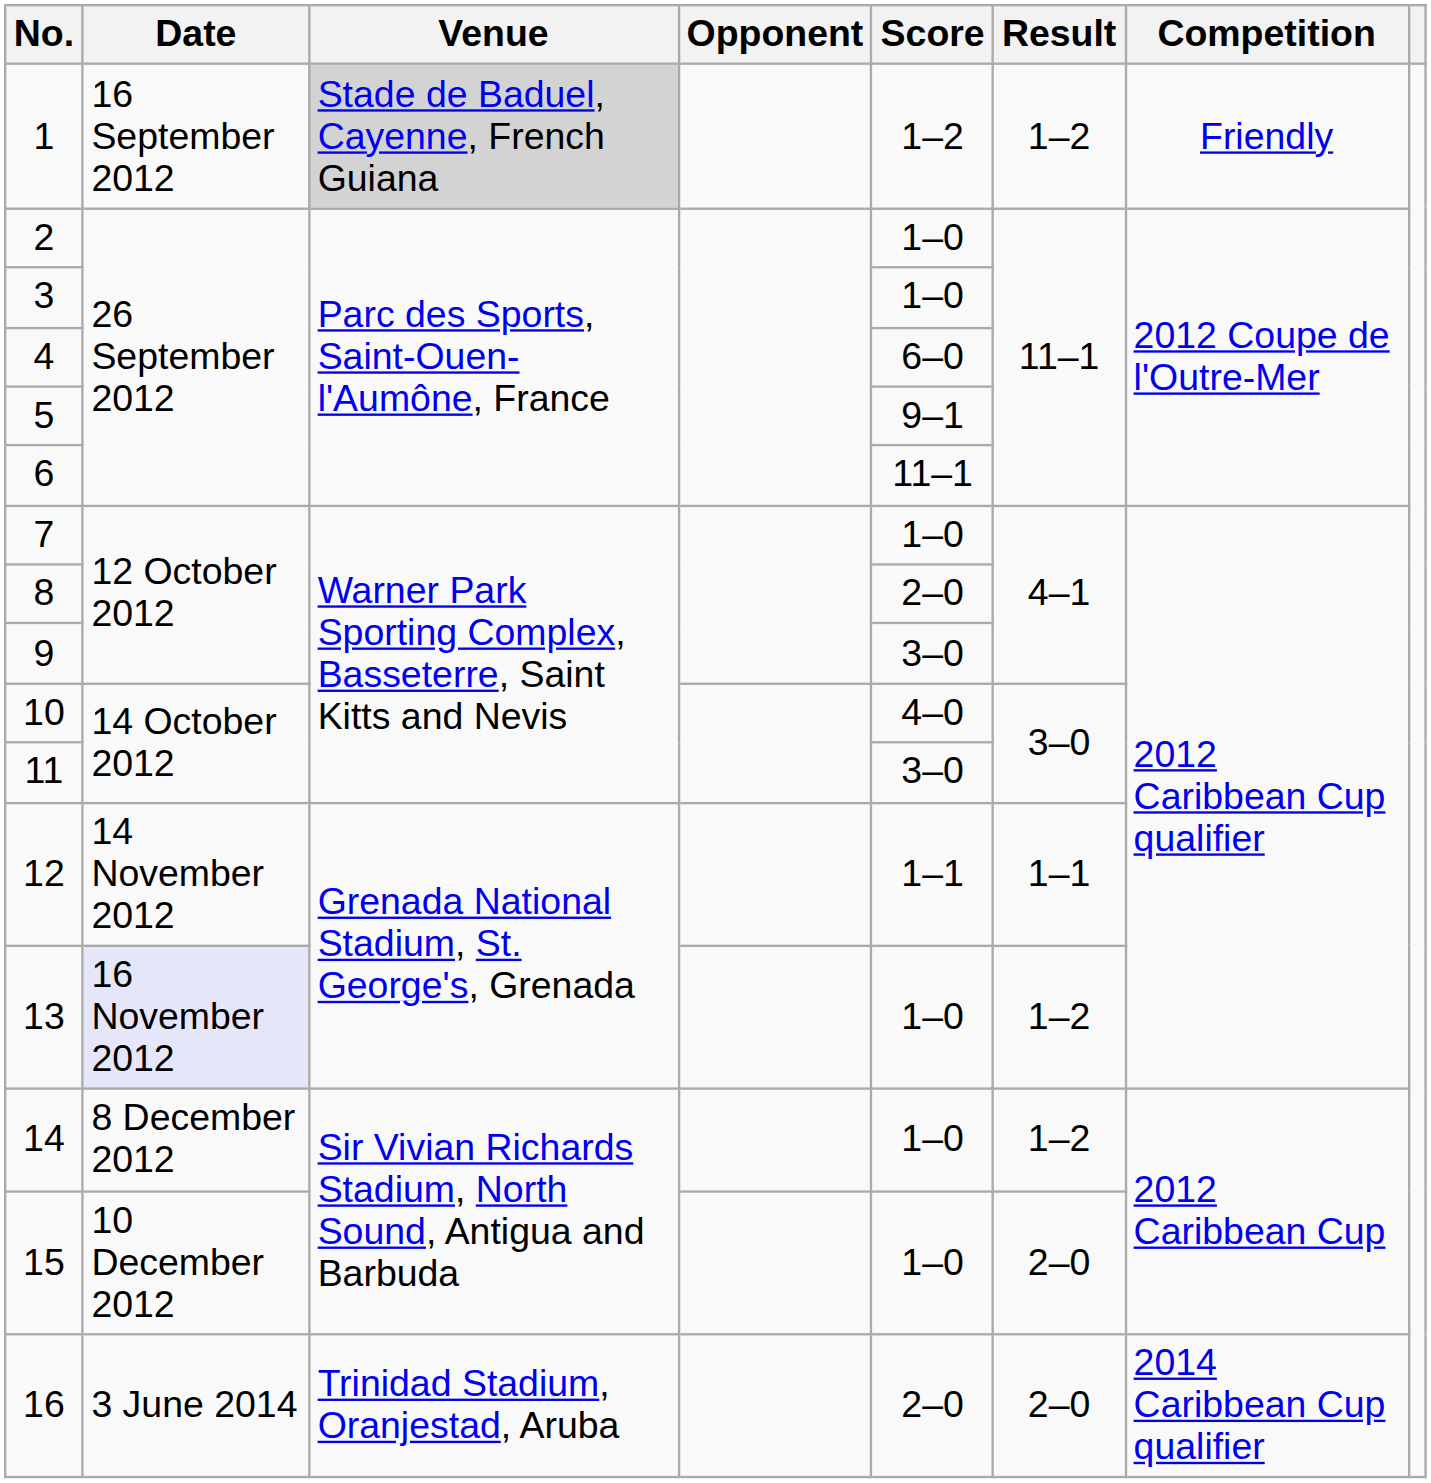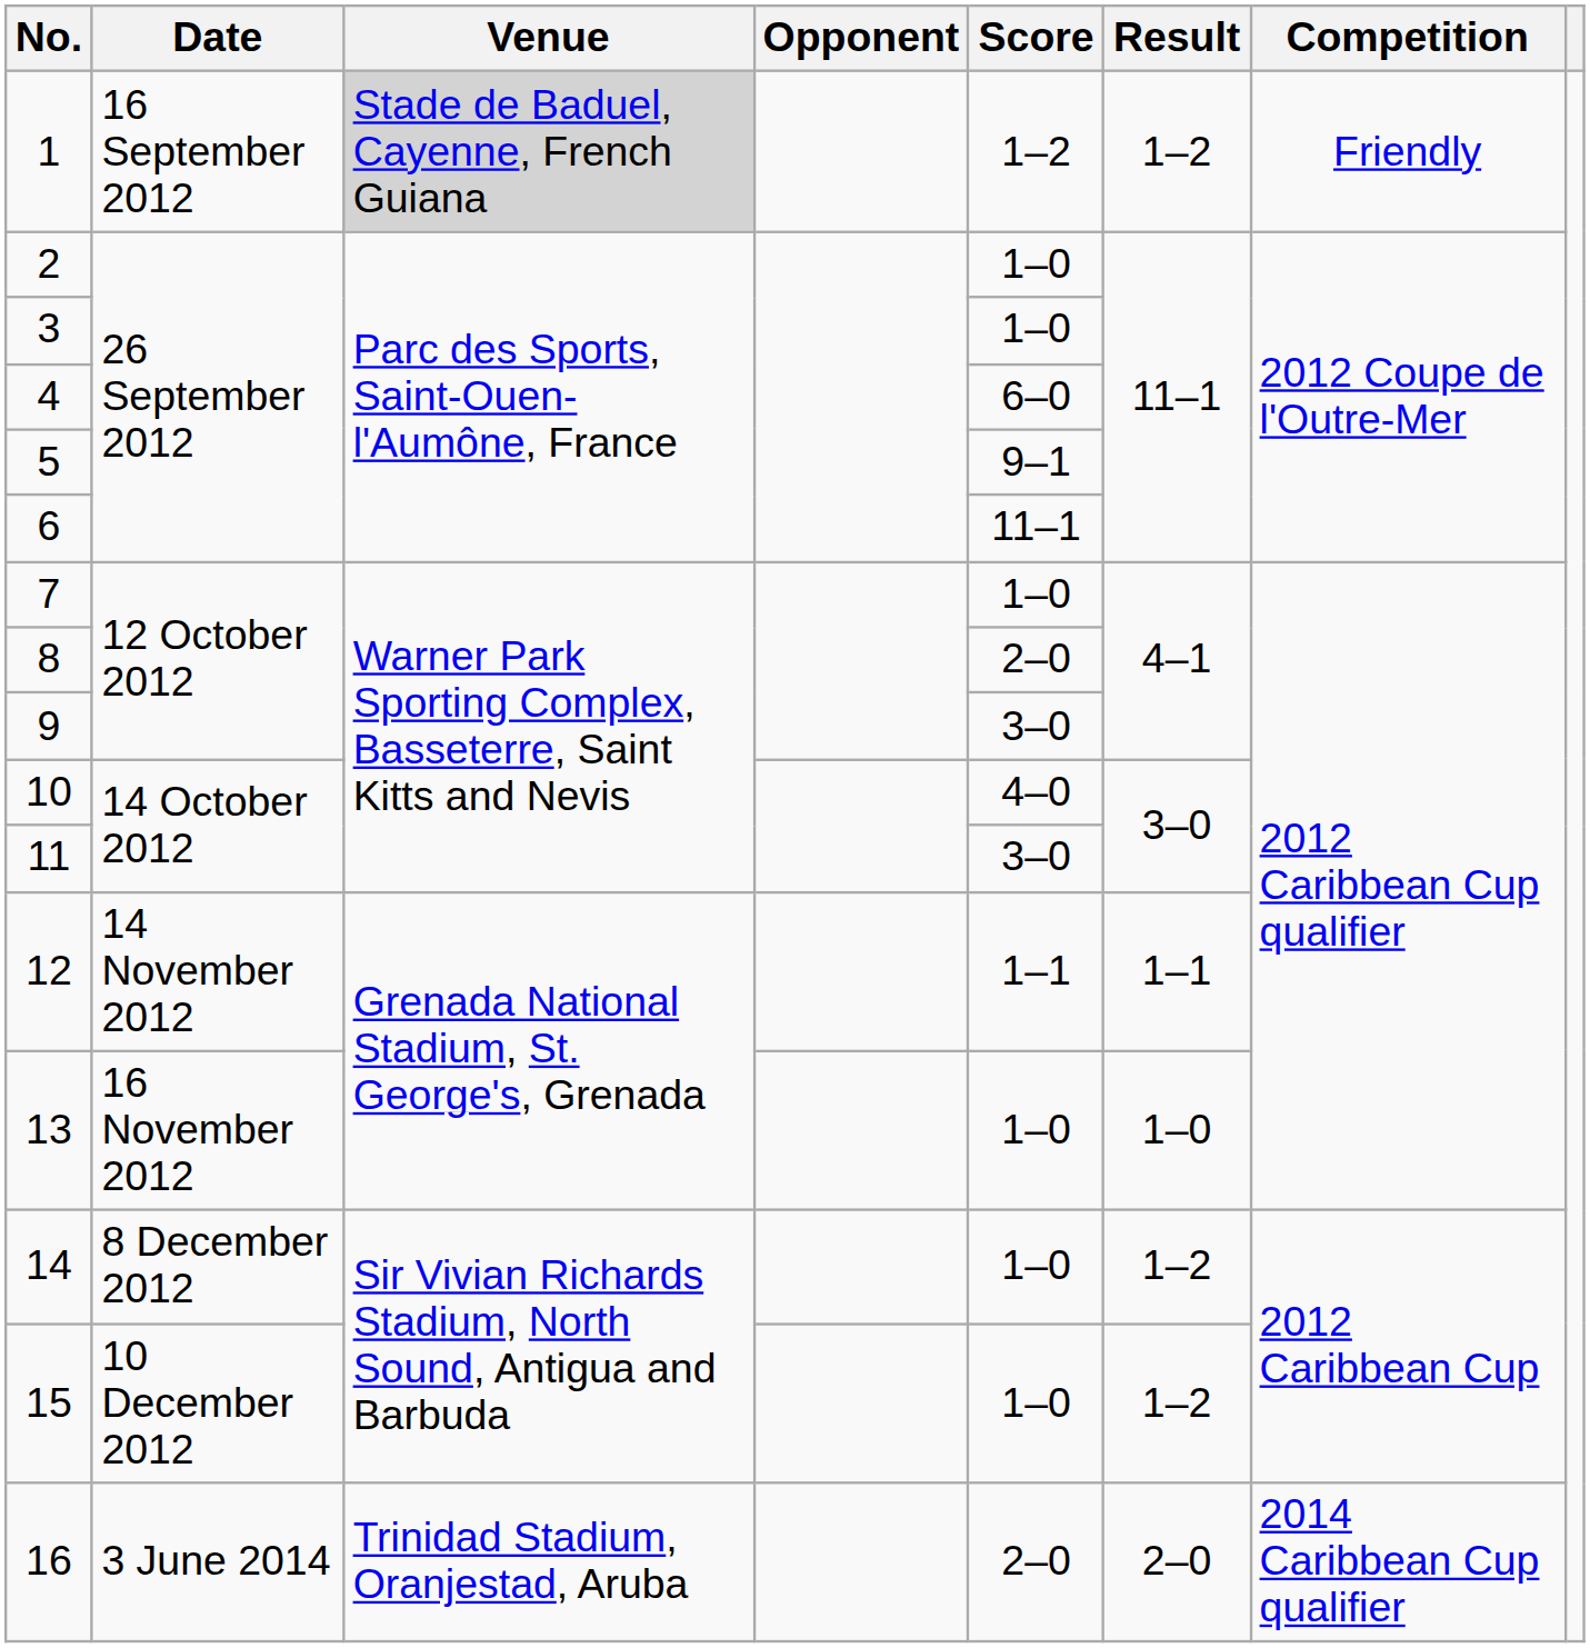 <table class="wikitable sortable" style="text-align:center;">
 <tr>
 <th scope="col">No.</th>
 <th scope="col">Date</th>
 <th scope="col">Venue</th>
 <th scope="col">Opponent</th>
 <th scope="col">Score</th>
 <th scope="col">Result</th>
 <th scope="col">Competition</th>
 <th scope="col" class="unsortable"></th>
 </tr>
 <tr>
 <td>1</td>
 <td style="text-align:left;">16 September 2012</td>
 <td style="background: lightgrey; text-align:left;"><a href='#'>Stade de Baduel</a>, <a href='#'>Cayenne</a>, French Guiana</td>
 <td style="text-align:left;"></td>
 <td>1–2</td>
 <td>1–2</td>
 <td><a href='#'>Friendly</a></td>
 </tr>
 <tr>
 <td>2</td>
 <td rowspan=5 style="text-align:left;">26 September 2012</td>
 <td rowspan=5 style="text-align:left;"><a href='#'>Parc des Sports</a>, <a href='#'>Saint-Ouen-l'Aumône</a>, France</td>
 <td rowspan=5 style="text-align:left;"></td>
 <td>1–0</td>
 <td rowspan=5>11–1</td>
 <td rowspan=5 style="text-align:left;"><a href='#'>2012 Coupe de l'Outre-Mer</a></td>
 </tr>
 <tr>
 <td>3</td>
 <td>1–0</td>
 </tr>
 <tr>
 <td>4</td>
 <td>6–0</td>
 </tr>
 <tr>
 <td>5</td>
 <td>9–1</td>
 </tr>
 <tr>
 <td>6</td>
 <td>11–1</td>
 </tr>
 <tr>
 <td>7</td>
 <td rowspan=3 style="text-align:left;">12 October 2012</td>
 <td rowspan=5 style="text-align:left;"><a href='#'>Warner Park Sporting Complex</a>, <a href='#'>Basseterre</a>, Saint Kitts and Nevis</td>
 <td rowspan=3 style="text-align:left;"></td>
 <td>1–0</td>
 <td rowspan=3>4–1</td>
 <td rowspan=7 style="text-align:left;"><a href='#'>2012 Caribbean Cup qualifier</a></td>
 </tr>
 <tr>
 <td>8</td>
 <td>2–0</td>
 </tr>
 <tr>
 <td>9</td>
 <td>3–0</td>
 </tr>
 <tr>
 <td>10</td>
 <td rowspan=2 style="text-align:left;">14 October 2012</td>
 <td rowspan=2 style="text-align:left;"></td>
 <td>4–0</td>
 <td rowspan=2>3–0</td>
 </tr>
 <tr>
 <td>11</td>
 <td>3–0</td>
 </tr>
 <tr>
 <td>12</td>
 <td style="text-align:left;">14 November 2012</td>
 <td rowspan=2 style="text-align:left;"><a href='#'>Grenada National Stadium</a>, <a href='#'>St. George's</a>, Grenada</td>
 <td style="text-align:left;"></td>
 <td>1–1</td>
 <td>1–1</td>
 </tr>
 <tr>
 <td>13</td>
-<td style="background: lavender; text-align:left;">16 November 2012</td>
+<td style="text-align:left;">16 November 2012</td>
 <td style="text-align:left;"></td>
 <td>1–0</td>
-<td>1–2</td>
+<td>1–0</td>
 </tr>
 <tr>
 <td>14</td>
 <td style="text-align:left;">8 December 2012</td>
 <td rowspan=2 style="text-align:left;"><a href='#'>Sir Vivian Richards Stadium</a>, <a href='#'>North Sound</a>, Antigua and Barbuda</td>
 <td style="text-align:left;"></td>
 <td>1–0</td>
 <td>1–2</td>
 <td rowspan=2 style="text-align:left;"><a href='#'>2012 Caribbean Cup</a></td>
 </tr>
 <tr>
 <td>15</td>
 <td style="text-align:left;">10 December 2012</td>
 <td style="text-align:left;"></td>
 <td>1–0</td>
-<td>2–0</td>
+<td>1–2</td>
 </tr>
 <tr>
 <td>16</td>
 <td style="text-align:left;">3 June 2014</td>
 <td style="text-align:left;"><a href='#'>Trinidad Stadium</a>, <a href='#'>Oranjestad</a>, Aruba</td>
 <td style="text-align:left;"></td>
 <td>2–0</td>
 <td>2–0</td>
 <td style="text-align:left;"><a href='#'>2014 Caribbean Cup qualifier</a></td>
 </tr>
 </table>
